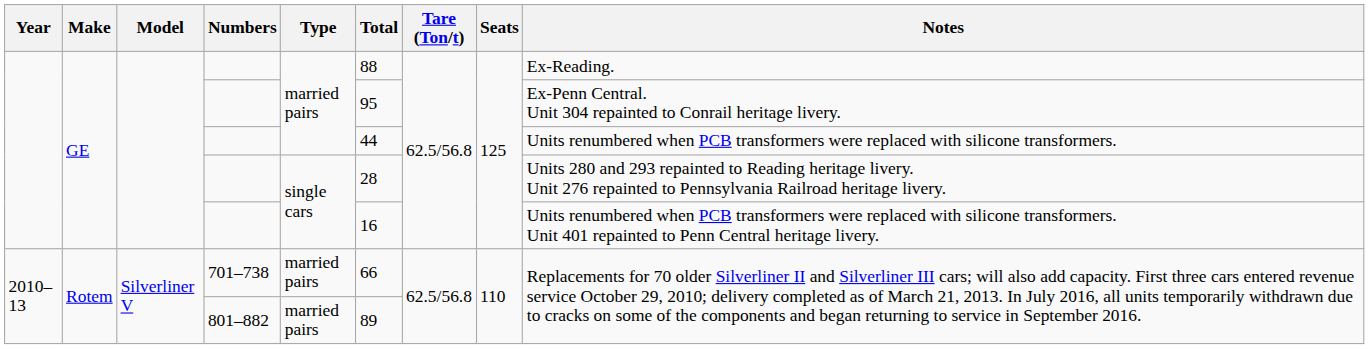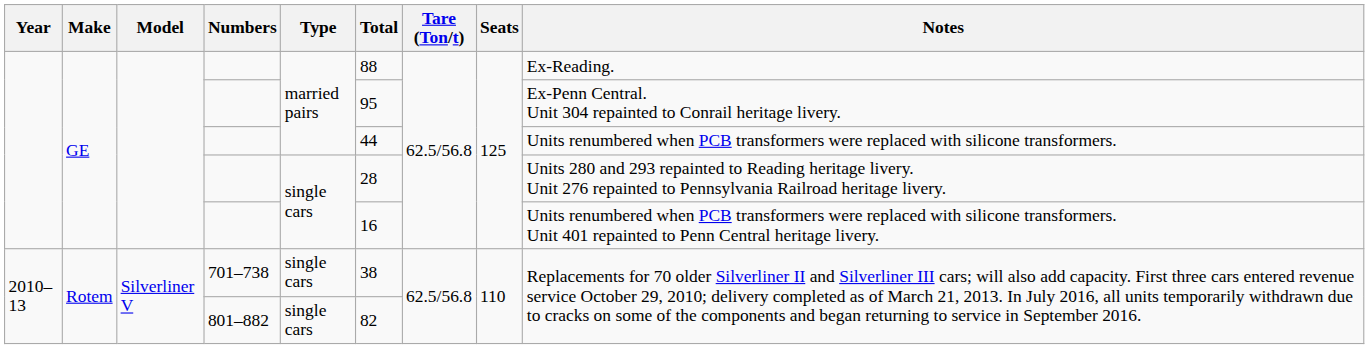 <table class="wikitable">
 <tr>
 <th>Year</th>
 <th>Make</th>
 <th>Model</th>
 <th>Numbers</th>
 <th>Type</th>
 <th>Total</th>
 <th><a href='#'>Tare</a><br>(<a href='#'>Ton</a>/<a href='#'>t</a>)</th>
 <th>Seats</th>
 <th>Notes</th>
 </tr>
 <tr>
 <td rowspan="5"></td>
 <td rowspan="5"><a href='#'>GE</a></td>
 <td rowspan="5"></td>
 <td></td>
 <td rowspan="3">married pairs</td>
 <td>88</td>
 <td rowspan="5">62.5/56.8</td>
 <td rowspan="5">125</td>
 <td>Ex-Reading.</td>
 </tr>
 <tr>
 <td></td>
 <td>95</td>
 <td>Ex-Penn Central. <br>Unit 304 repainted to Conrail heritage livery.</td>
 </tr>
 <tr>
 <td></td>
 <td>44</td>
 <td>Units renumbered when <a href='#'>PCB</a> transformers were replaced with silicone transformers.</td>
 </tr>
 <tr>
 <td></td>
 <td rowspan="2">single cars</td>
 <td>28</td>
 <td>Units 280 and 293 repainted to Reading heritage livery.<br>Unit 276 repainted to Pennsylvania Railroad heritage livery.</td>
 </tr>
 <tr>
 <td></td>
 <td>16</td>
 <td>Units renumbered when <a href='#'>PCB</a> transformers were replaced with silicone transformers.<br>Unit 401 repainted to Penn Central heritage livery.</td>
 </tr>
 <tr>
 <td rowspan="2">2010–13</td>
 <td rowspan="2"><a href='#'>Rotem</a></td>
 <td rowspan="2"><a href='#'>Silverliner V</a></td>
 <td>701–738</td>
-<td>married pairs</td>
-<td>66</td>
+<td>single cars</td>
+<td>38</td>
 <td rowspan="2">62.5/56.8</td>
 <td rowspan="2">110</td>
 <td rowspan="2">Replacements for 70 older <a href='#'>Silverliner II</a> and <a href='#'>Silverliner III</a> cars; will also add capacity. First three cars entered revenue service October 29, 2010; delivery completed as of March 21, 2013. In July 2016, all units temporarily withdrawn due to cracks on some of the components and began returning to service in September 2016.</td>
 </tr>
 <tr>
 <td>801–882</td>
-<td>married pairs</td>
-<td>89</td>
+<td>single cars</td>
+<td>82</td>
 </tr>
 </table>
